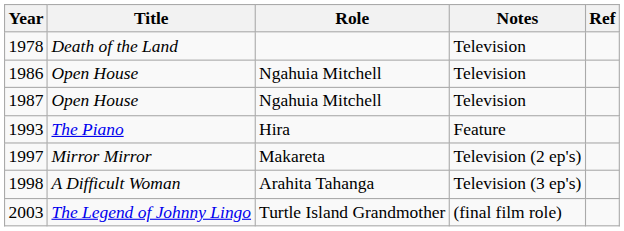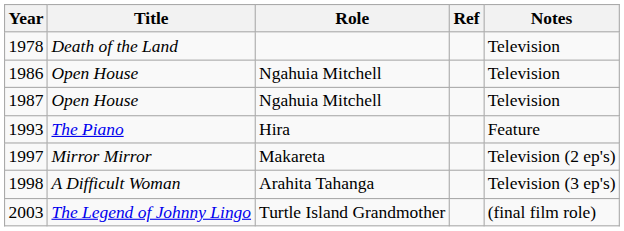 <table class="wikitable">
 <tr>
 <th>Year</th>
 <th>Title</th>
 <th>Role</th>
+<th>Ref</th>
 <th>Notes</th>
-<th>Ref</th>
 </tr>
 <tr>
 <td>1978</td>
 <td><em>Death of the Land</em></td>
 <td></td>
+<td></td>
 <td>Television</td>
-<td></td>
 </tr>
 <tr>
 <td>1986</td>
 <td><em>Open House</em></td>
 <td>Ngahuia Mitchell</td>
+<td></td>
 <td>Television</td>
-<td></td>
 </tr>
 <tr>
 <td>1987</td>
 <td><em>Open House</em></td>
 <td>Ngahuia Mitchell</td>
+<td></td>
 <td>Television</td>
-<td></td>
 </tr>
 <tr>
 <td>1993</td>
 <td><em><a href='#'>The Piano</a></em></td>
 <td>Hira</td>
+<td></td>
 <td>Feature</td>
-<td></td>
 </tr>
 <tr>
 <td>1997</td>
 <td><em>Mirror Mirror</em></td>
 <td>Makareta</td>
+<td></td>
 <td>Television (2 ep's)</td>
-<td></td>
 </tr>
 <tr>
 <td>1998</td>
 <td><em>A Difficult Woman</em></td>
 <td>Arahita Tahanga</td>
+<td></td>
 <td>Television (3 ep's)</td>
-<td></td>
 </tr>
 <tr>
 <td>2003</td>
 <td><em><a href='#'>The Legend of Johnny Lingo</a></em></td>
 <td>Turtle Island Grandmother</td>
+<td></td>
 <td>(final film role)</td>
-<td></td>
 </tr>
 </table>
